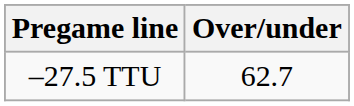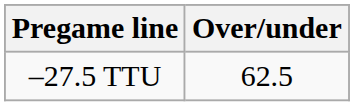 <table class="wikitable">
 <tr align="center">
 <th style=>Pregame line</th>
 <th style=>Over/under</th>
 </tr>
 <tr align="center">
 <td>–27.5 TTU</td>
-<td>62.7</td>
+<td>62.5</td>
 </tr>
 </table>
